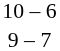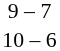 <table style="text-align:center">
 <tr>
 <th width=200></th>
 <th width=100></th>
 <th width=200></th>
 </tr>
 <tr>
 <td align=right><strong></strong></td>
-<td>10 – 6</td>
+<td>9 – 7</td>
 <td align=left></td>
 </tr>
 <tr>
 <td align=right><strong></strong></td>
-<td>9 – 7</td>
+<td>10 – 6</td>
 <td align=left></td>
 </tr>
 </table>
